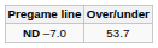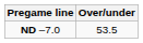 <table class="wikitable">
 <tr align="center">
 <th style=>Pregame line</th>
 <th style=>Over/under</th>
 </tr>
 <tr align="center">
 <td><strong>ND</strong> –7.0</td>
-<td>53.7</td>
+<td>53.5</td>
 </tr>
 </table>
